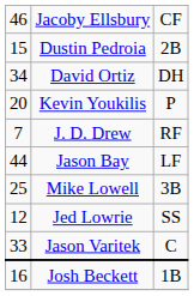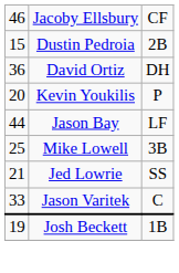 <table class="wikitable plainrowheaders" style="text-align:center;">
 <tr>
 <td>46</td>
 <td><a href='#'>Jacoby Ellsbury</a></td>
 <td>CF</td>
 </tr>
 <tr>
 <td>15</td>
 <td><a href='#'>Dustin Pedroia</a></td>
 <td>2B</td>
 </tr>
 <tr>
-<td>34</td>
+<td>36</td>
 <td><a href='#'>David Ortiz</a></td>
 <td>DH</td>
 </tr>
 <tr>
 <td>20</td>
 <td><a href='#'>Kevin Youkilis</a></td>
 <td>P</td>
-</tr>
-<tr>
-<td>7</td>
-<td><a href='#'>J. D. Drew</a></td>
-<td>RF</td>
 </tr>
 <tr>
 <td>44</td>
 <td><a href='#'>Jason Bay</a></td>
 <td>LF</td>
 </tr>
 <tr>
 <td>25</td>
 <td><a href='#'>Mike Lowell</a></td>
 <td>3B</td>
 </tr>
 <tr>
-<td>12</td>
+<td>21</td>
 <td><a href='#'>Jed Lowrie</a></td>
 <td>SS</td>
 </tr>
 <tr style="border-bottom:2px solid black">
 <td>33</td>
 <td><a href='#'>Jason Varitek</a></td>
 <td>C</td>
 </tr>
 <tr>
-<td>16</td>
+<td>19</td>
 <td><a href='#'>Josh Beckett</a></td>
 <td>1B</td>
 </tr>
 <tr>
 </tr>
 </table>
